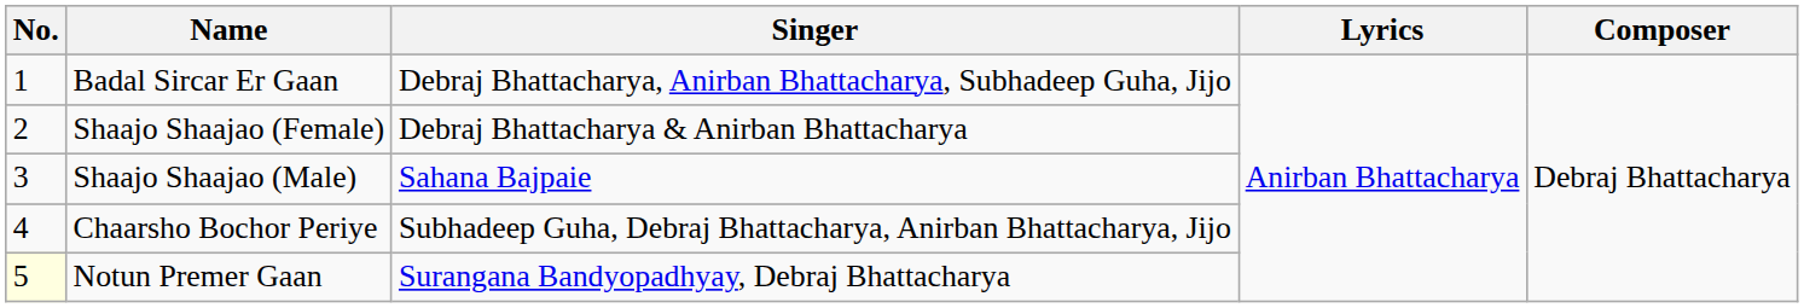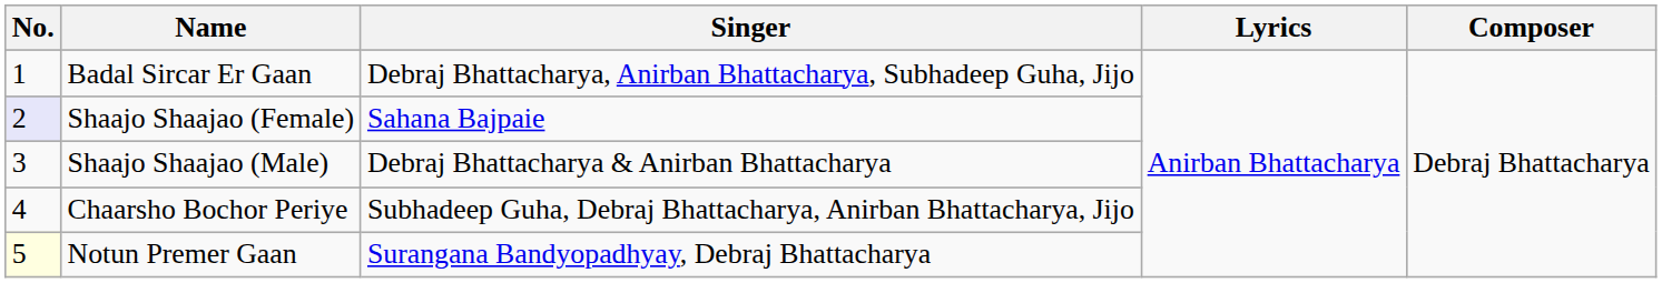 <table class="wikitable">
 <tr>
 <th>No.</th>
 <th>Name</th>
 <th>Singer</th>
 <th>Lyrics</th>
 <th>Composer</th>
 </tr>
 <tr>
 <td>1</td>
 <td>Badal Sircar Er Gaan</td>
 <td>Debraj Bhattacharya, <a href='#'>Anirban Bhattacharya</a>, Subhadeep Guha, Jijo</td>
 <td rowspan="5"><a href='#'>Anirban Bhattacharya</a></td>
 <td rowspan="5">Debraj Bhattacharya</td>
 </tr>
 <tr>
-<td>2</td>
+<td style="background: lavender;">2</td>
 <td>Shaajo Shaajao (Female)</td>
-<td>Debraj Bhattacharya & Anirban Bhattacharya</td>
+<td><a href='#'>Sahana Bajpaie</a></td>
 </tr>
 <tr>
 <td>3</td>
 <td>Shaajo Shaajao (Male)</td>
-<td><a href='#'>Sahana Bajpaie</a></td>
+<td>Debraj Bhattacharya & Anirban Bhattacharya</td>
 </tr>
 <tr>
 <td>4</td>
 <td>Chaarsho Bochor Periye</td>
 <td>Subhadeep Guha, Debraj Bhattacharya, Anirban Bhattacharya, Jijo</td>
 </tr>
 <tr>
 <td style="background: lightyellow;">5</td>
 <td>Notun Premer Gaan</td>
 <td><a href='#'>Surangana Bandyopadhyay</a>, Debraj Bhattacharya</td>
 </tr>
 </table>
